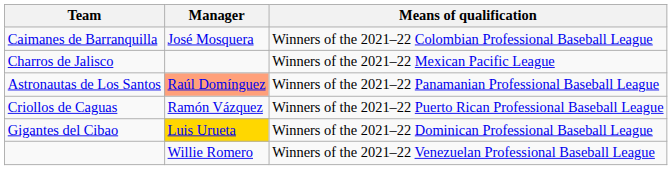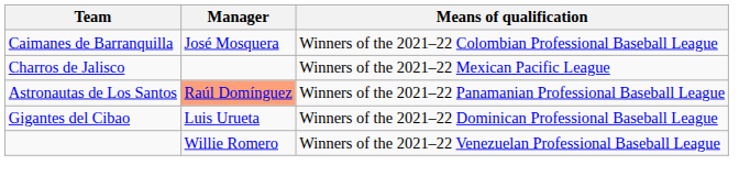 <table class="wikitable">
 <tr>
 <th>Team</th>
 <th>Manager</th>
 <th>Means of qualification</th>
 </tr>
 <tr>
 <td> <a href='#'>Caimanes de Barranquilla</a></td>
 <td> <a href='#'>José Mosquera</a></td>
 <td>Winners of the 2021–22 <a href='#'>Colombian Professional Baseball League</a></td>
 </tr>
 <tr>
 <td> <a href='#'>Charros de Jalisco</a></td>
 <td></td>
 <td>Winners of the 2021–22 <a href='#'>Mexican Pacific League</a></td>
 </tr>
 <tr>
 <td> <a href='#'>Astronautas de Los Santos</a></td>
 <td style="background: lightsalmon;"> <a href='#'>Raúl Domínguez</a></td>
 <td>Winners of the 2021–22 <a href='#'>Panamanian Professional Baseball League</a></td>
 </tr>
 <tr>
-<td> <a href='#'>Criollos de Caguas</a></td>
-<td> <a href='#'>Ramón Vázquez</a></td>
-<td>Winners of the 2021–22 <a href='#'>Puerto Rican Professional Baseball League</a></td>
-</tr>
-<tr>
 <td> <a href='#'>Gigantes del Cibao</a></td>
-<td style="background: gold;"> <a href='#'>Luis Urueta</a></td>
+<td> <a href='#'>Luis Urueta</a></td>
 <td>Winners of the 2021–22 <a href='#'>Dominican Professional Baseball League</a></td>
 </tr>
 <tr>
 <td></td>
 <td> <a href='#'>Willie Romero</a></td>
 <td>Winners of the 2021–22 <a href='#'>Venezuelan Professional Baseball League</a></td>
 </tr>
 </table>
